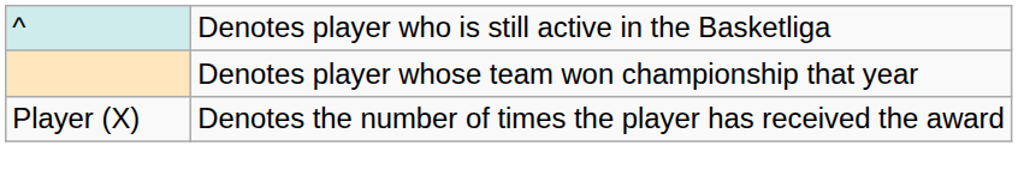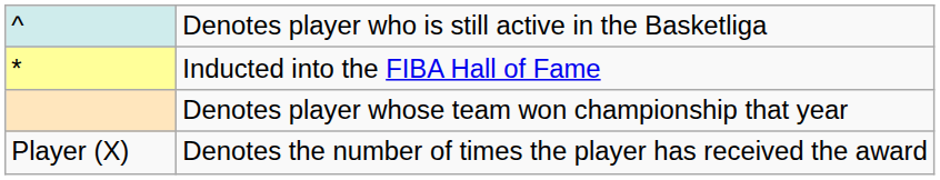 <table class="wikitable">
 <tr>
 <td style="background-color:#CFECEC; width:6em">^</td>
 <td>Denotes player who is still active in the Basketliga</td>
+</tr>
+<tr>
+<td style="background-color:#FFFF99; width:6em">*</td>
+<td>Inducted into the <a href='#'>FIBA Hall of Fame</a></td>
 </tr>
 <tr>
 <td style="background-color:#FFE6BD; border:1px solid #aaaaaa; width:6em"></td>
 <td>Denotes player whose team won championship that year</td>
 </tr>
 <tr>
 <td>Player (X)</td>
 <td>Denotes the number of times the player has received the award</td>
 </tr>
 </table>
